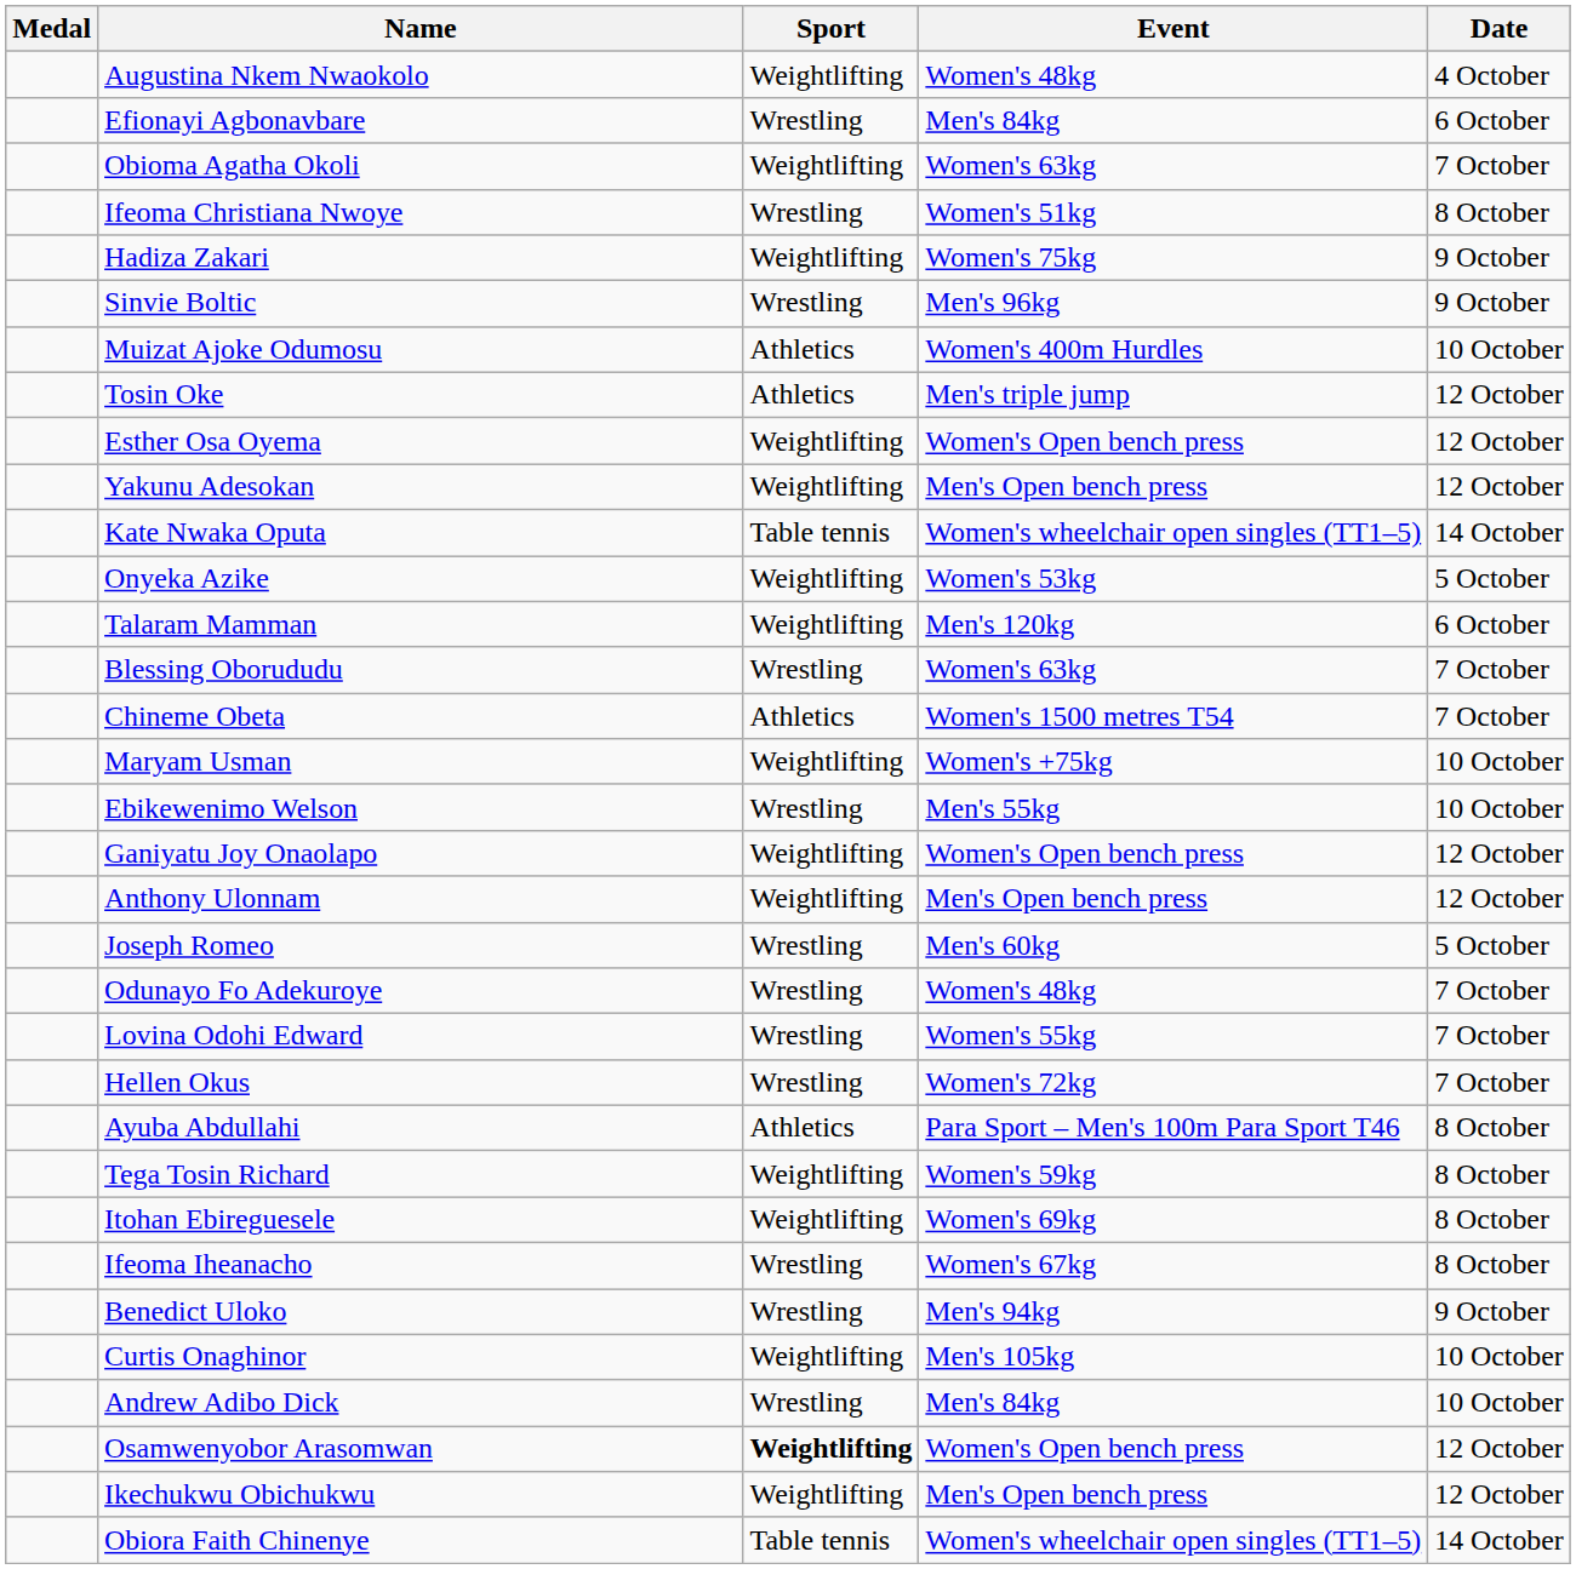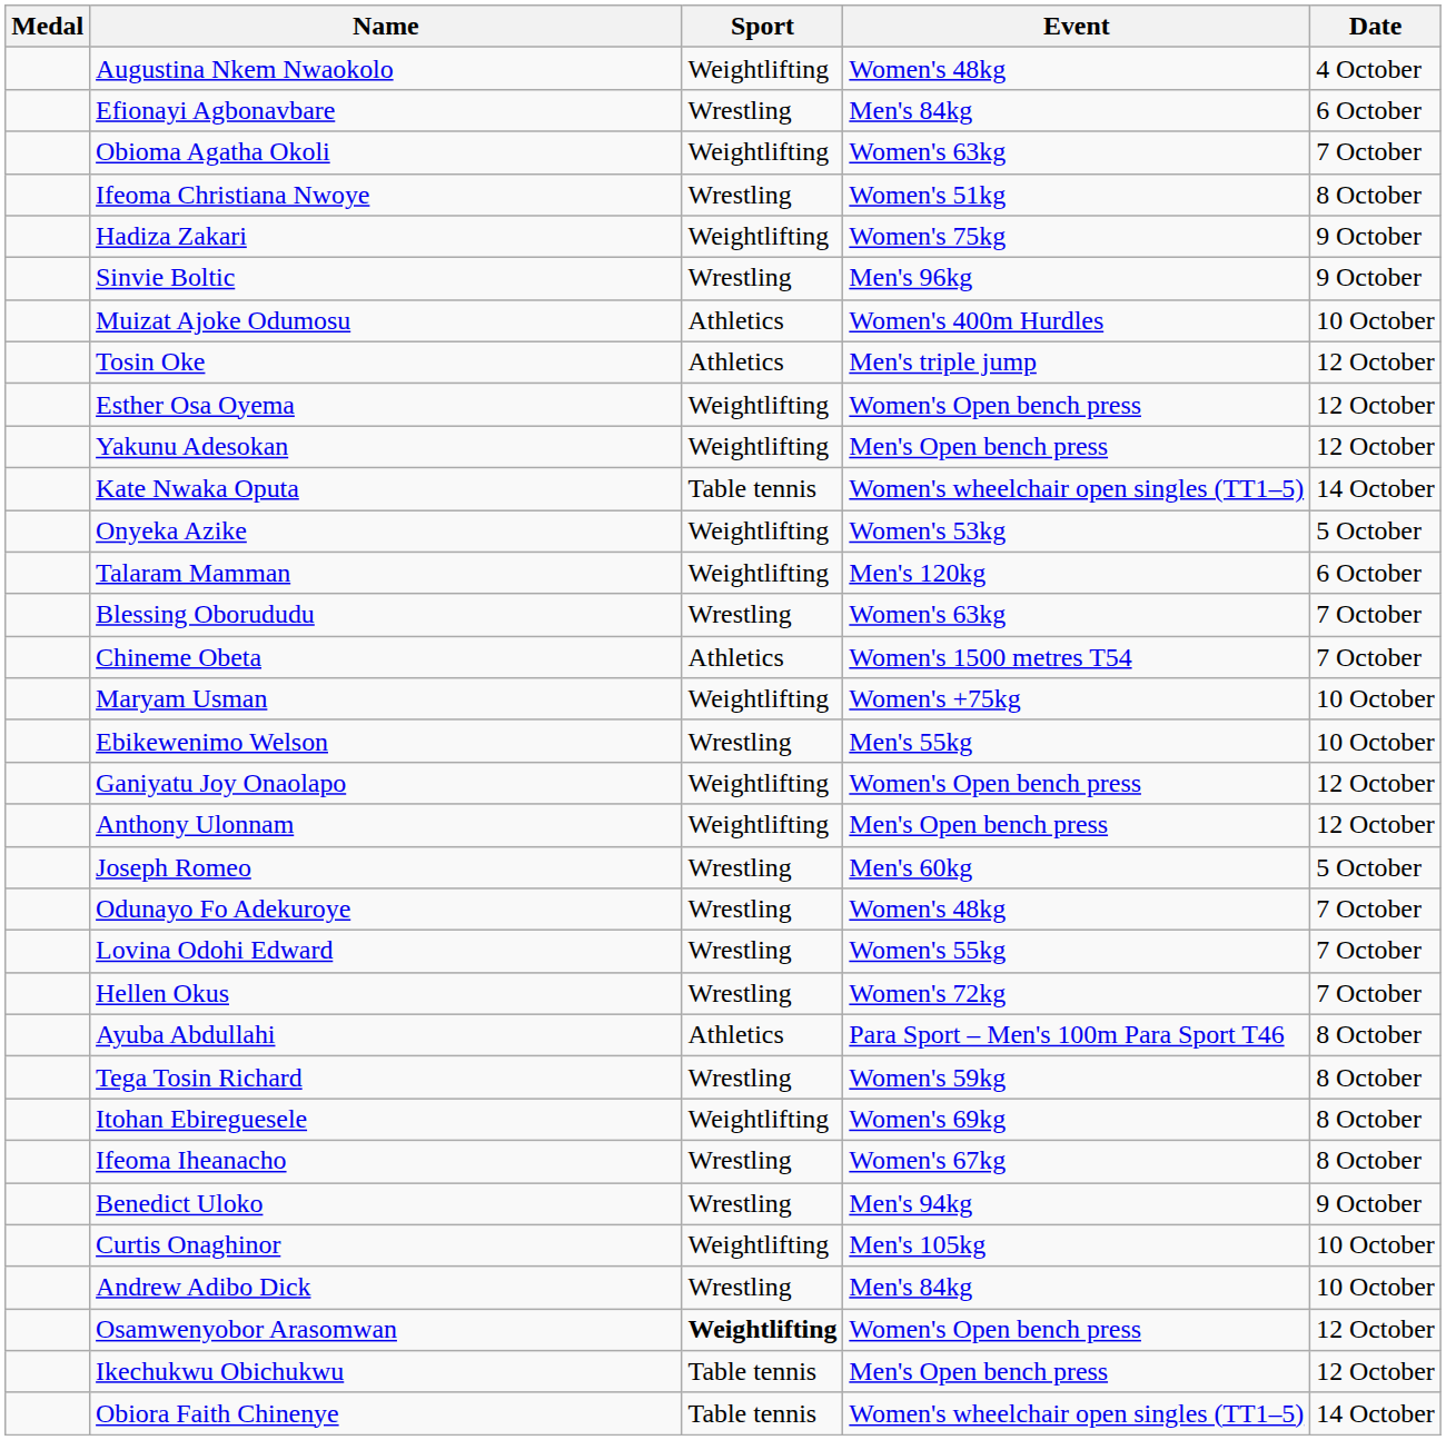 <table class="wikitable sortable">
 <tr>
 <th>Medal</th>
 <th width=350px>Name</th>
 <th>Sport</th>
 <th>Event</th>
 <th>Date</th>
 </tr>
 <tr>
 <td></td>
 <td><a href='#'>Augustina Nkem Nwaokolo</a></td>
 <td>Weightlifting</td>
 <td><a href='#'>Women's 48kg</a></td>
 <td>4 October</td>
 </tr>
 <tr>
 <td></td>
 <td><a href='#'>Efionayi Agbonavbare</a></td>
 <td>Wrestling</td>
 <td><a href='#'>Men's 84kg</a></td>
 <td>6 October</td>
 </tr>
 <tr>
 <td></td>
 <td><a href='#'>Obioma Agatha Okoli</a></td>
 <td>Weightlifting</td>
 <td><a href='#'>Women's 63kg</a></td>
 <td>7 October</td>
 </tr>
 <tr>
 <td></td>
 <td><a href='#'>Ifeoma Christiana Nwoye</a></td>
 <td>Wrestling</td>
 <td><a href='#'>Women's 51kg</a></td>
 <td>8 October</td>
 </tr>
 <tr>
 <td></td>
 <td><a href='#'>Hadiza Zakari</a></td>
 <td>Weightlifting</td>
 <td><a href='#'>Women's 75kg</a></td>
 <td>9 October</td>
 </tr>
 <tr>
 <td></td>
 <td><a href='#'>Sinvie Boltic</a></td>
 <td>Wrestling</td>
 <td><a href='#'>Men's 96kg</a></td>
 <td>9 October</td>
 </tr>
 <tr>
 <td></td>
 <td><a href='#'>Muizat Ajoke Odumosu</a></td>
 <td>Athletics</td>
 <td><a href='#'>Women's 400m Hurdles</a></td>
 <td>10 October</td>
 </tr>
 <tr>
 <td></td>
 <td><a href='#'>Tosin Oke</a></td>
 <td>Athletics</td>
 <td><a href='#'>Men's triple jump</a></td>
 <td>12 October</td>
 </tr>
 <tr>
 <td></td>
 <td><a href='#'>Esther Osa Oyema</a></td>
 <td>Weightlifting</td>
 <td><a href='#'>Women's Open bench press</a></td>
 <td>12 October</td>
 </tr>
 <tr>
 <td></td>
 <td><a href='#'>Yakunu Adesokan</a></td>
 <td>Weightlifting</td>
 <td><a href='#'>Men's Open bench press</a></td>
 <td>12 October</td>
 </tr>
 <tr>
 <td></td>
 <td><a href='#'>Kate Nwaka Oputa</a></td>
 <td>Table tennis</td>
 <td><a href='#'>Women's wheelchair open singles (TT1–5)</a></td>
 <td>14 October</td>
 </tr>
 <tr>
 <td></td>
 <td><a href='#'>Onyeka Azike</a></td>
 <td>Weightlifting</td>
 <td><a href='#'>Women's 53kg</a></td>
 <td>5 October</td>
 </tr>
 <tr>
 <td></td>
 <td><a href='#'>Talaram Mamman</a></td>
 <td>Weightlifting</td>
 <td><a href='#'>Men's 120kg</a></td>
 <td>6 October</td>
 </tr>
 <tr>
 <td></td>
 <td><a href='#'>Blessing Oborududu</a></td>
 <td>Wrestling</td>
 <td><a href='#'>Women's 63kg</a></td>
 <td>7 October</td>
 </tr>
 <tr>
 <td></td>
 <td><a href='#'>Chineme Obeta</a></td>
 <td>Athletics</td>
 <td><a href='#'>Women's 1500 metres T54</a></td>
 <td>7 October</td>
 </tr>
 <tr>
 <td></td>
 <td><a href='#'>Maryam Usman</a></td>
 <td>Weightlifting</td>
 <td><a href='#'>Women's +75kg</a></td>
 <td>10 October</td>
 </tr>
 <tr>
 <td></td>
 <td><a href='#'>Ebikewenimo Welson</a></td>
 <td>Wrestling</td>
 <td><a href='#'>Men's 55kg</a></td>
 <td>10 October</td>
 </tr>
 <tr>
 <td></td>
 <td><a href='#'>Ganiyatu Joy Onaolapo</a></td>
 <td>Weightlifting</td>
 <td><a href='#'>Women's Open bench press</a></td>
 <td>12 October</td>
 </tr>
 <tr>
 <td></td>
 <td><a href='#'>Anthony Ulonnam</a></td>
 <td>Weightlifting</td>
 <td><a href='#'>Men's Open bench press</a></td>
 <td>12 October</td>
 </tr>
 <tr>
 <td></td>
 <td><a href='#'>Joseph Romeo</a></td>
 <td>Wrestling</td>
 <td><a href='#'>Men's 60kg</a></td>
 <td>5 October</td>
 </tr>
 <tr>
 <td></td>
 <td><a href='#'>Odunayo Fo Adekuroye</a></td>
 <td>Wrestling</td>
 <td><a href='#'>Women's 48kg</a></td>
 <td>7 October</td>
 </tr>
 <tr>
 <td></td>
 <td><a href='#'>Lovina Odohi Edward</a></td>
 <td>Wrestling</td>
 <td><a href='#'>Women's 55kg</a></td>
 <td>7 October</td>
 </tr>
 <tr>
 <td></td>
 <td><a href='#'>Hellen Okus</a></td>
 <td>Wrestling</td>
 <td><a href='#'>Women's 72kg</a></td>
 <td>7 October</td>
 </tr>
 <tr>
 <td></td>
 <td><a href='#'>Ayuba Abdullahi</a></td>
 <td>Athletics</td>
 <td><a href='#'>Para Sport – Men's 100m Para Sport T46</a></td>
 <td>8 October</td>
 </tr>
 <tr>
 <td></td>
 <td><a href='#'>Tega Tosin Richard</a></td>
-<td>Weightlifting</td>
+<td>Wrestling</td>
 <td><a href='#'>Women's 59kg</a></td>
 <td>8 October</td>
 </tr>
 <tr>
 <td></td>
 <td><a href='#'>Itohan Ebireguesele</a></td>
 <td>Weightlifting</td>
 <td><a href='#'>Women's 69kg</a></td>
 <td>8 October</td>
 </tr>
 <tr>
 <td></td>
 <td><a href='#'>Ifeoma Iheanacho</a></td>
 <td>Wrestling</td>
 <td><a href='#'>Women's 67kg</a></td>
 <td>8 October</td>
 </tr>
 <tr>
 <td></td>
 <td><a href='#'>Benedict Uloko</a></td>
 <td>Wrestling</td>
 <td><a href='#'>Men's 94kg</a></td>
 <td>9 October</td>
 </tr>
 <tr>
 <td></td>
 <td><a href='#'>Curtis Onaghinor</a></td>
 <td>Weightlifting</td>
 <td><a href='#'>Men's 105kg</a></td>
 <td>10 October</td>
 </tr>
 <tr>
 <td></td>
 <td><a href='#'>Andrew Adibo Dick</a></td>
 <td>Wrestling</td>
 <td><a href='#'>Men's 84kg</a></td>
 <td>10 October</td>
 </tr>
 <tr>
 <td></td>
 <td><a href='#'>Osamwenyobor Arasomwan</a></td>
 <td><strong>Weightlifting</strong></td>
 <td><a href='#'>Women's Open bench press</a></td>
 <td>12 October</td>
 </tr>
 <tr>
 <td></td>
 <td><a href='#'>Ikechukwu Obichukwu</a></td>
-<td>Weightlifting</td>
+<td>Table tennis</td>
 <td><a href='#'>Men's Open bench press</a></td>
 <td>12 October</td>
 </tr>
 <tr>
 <td></td>
 <td><a href='#'>Obiora Faith Chinenye</a></td>
 <td>Table tennis</td>
 <td><a href='#'>Women's wheelchair open singles (TT1–5)</a></td>
 <td>14 October</td>
 </tr>
 <tr>
 </tr>
 </table>
